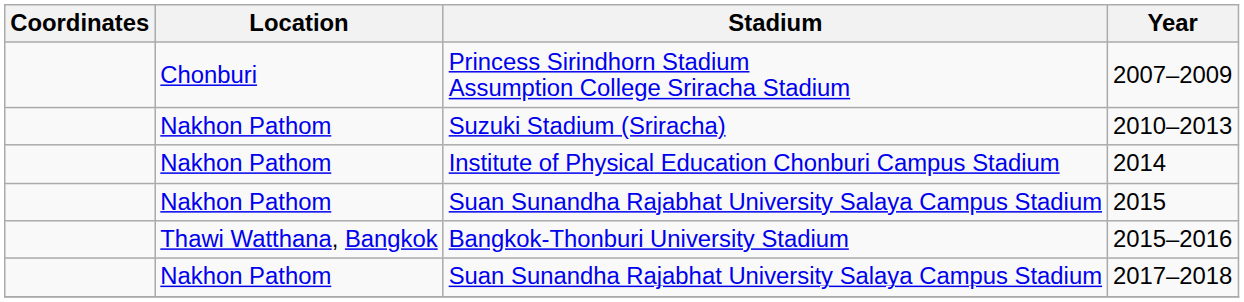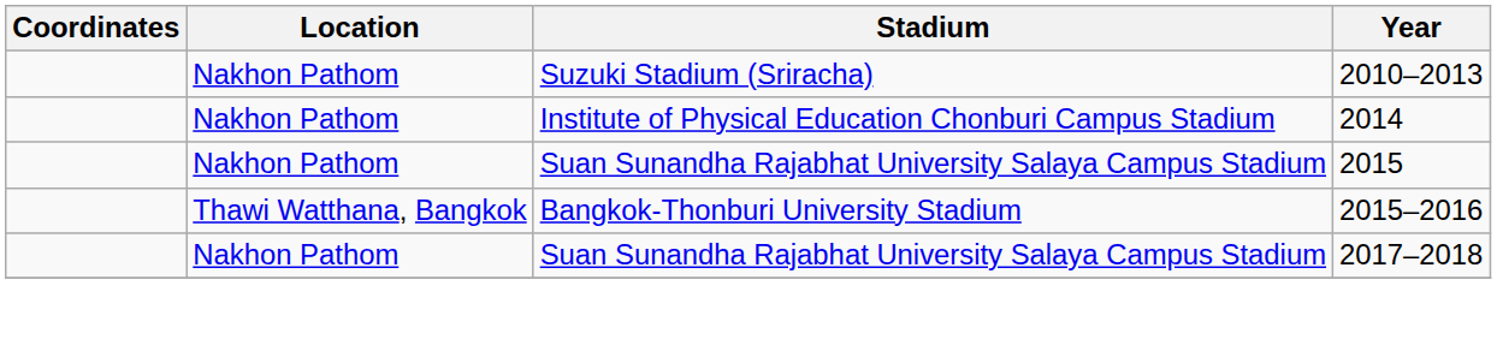 <table class="wikitable sortable">
 <tr>
 <th>Coordinates</th>
 <th>Location</th>
 <th>Stadium</th>
 <th>Year</th>
-</tr>
-<tr>
-<td></td>
-<td><a href='#'>Chonburi</a></td>
-<td><a href='#'>Princess Sirindhorn Stadium</a><br><a href='#'>Assumption College Sriracha Stadium</a></td>
-<td>2007–2009</td>
 </tr>
 <tr>
 <td></td>
 <td><a href='#'>Nakhon Pathom</a></td>
 <td><a href='#'>Suzuki Stadium (Sriracha)</a></td>
 <td>2010–2013</td>
 </tr>
 <tr>
 <td></td>
 <td><a href='#'>Nakhon Pathom</a></td>
 <td><a href='#'>Institute of Physical Education Chonburi Campus Stadium</a></td>
 <td>2014</td>
 </tr>
 <tr>
 <td></td>
 <td><a href='#'>Nakhon Pathom</a></td>
 <td><a href='#'>Suan Sunandha Rajabhat University Salaya Campus Stadium</a></td>
 <td>2015</td>
 </tr>
 <tr>
 <td></td>
 <td><a href='#'>Thawi Watthana</a>, <a href='#'>Bangkok</a></td>
 <td><a href='#'>Bangkok-Thonburi University Stadium</a></td>
 <td>2015–2016</td>
 </tr>
 <tr>
 <td></td>
 <td><a href='#'>Nakhon Pathom</a></td>
 <td><a href='#'>Suan Sunandha Rajabhat University Salaya Campus Stadium</a></td>
 <td>2017–2018</td>
 </tr>
 <tr>
 </tr>
 </table>
